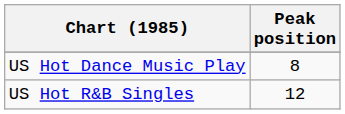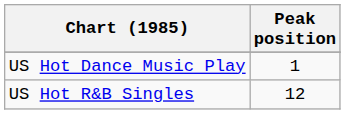 <table class="wikitable sortable">
 <tr>
 <th>Chart (1985)</th>
 <th>Peak<br>position</th>
 </tr>
 <tr>
 </tr>
 <tr>
 </tr>
 <tr>
 <td>US <a href='#'>Hot Dance Music Play</a></td>
-<td style="text-align:center;">8</td>
+<td style="text-align:center;">1</td>
 </tr>
 <tr>
 <td>US <a href='#'>Hot R&B Singles</a></td>
 <td style="text-align:center;">12</td>
 </tr>
 </table>
